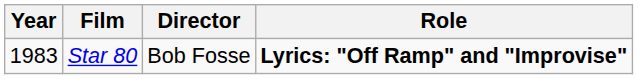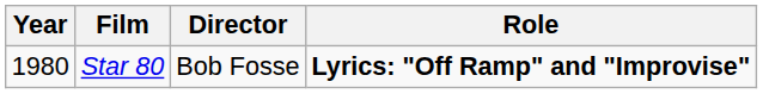 <table class="wikitable">
 <tr>
 <th>Year</th>
 <th>Film</th>
 <th>Director</th>
 <th>Role</th>
 </tr>
 <tr>
-<td>1983</td>
+<td>1980</td>
 <td><em><a href='#'>Star 80</a></em></td>
 <td>Bob Fosse</td>
 <td><strong>Lyrics: "Off Ramp" and "Improvise"</strong></td>
 </tr>
 </table>
